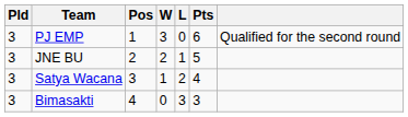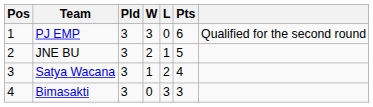 <table class="wikitable">
 <tr>
+<th>Pos</th>
+<th>Team</th>
 <th>Pld</th>
-<th>Team</th>
-<th>Pos</th>
 <th>W</th>
 <th>L</th>
 <th>Pts</th>
 <th></th>
 </tr>
 <tr>
+<td>1</td>
+<td><a href='#'>PJ EMP</a></td>
 <td>3</td>
-<td><a href='#'>PJ EMP</a></td>
-<td>1</td>
 <td>3</td>
 <td>0</td>
 <td>6</td>
 <td>Qualified for the second round</td>
 </tr>
 <tr>
+<td>2</td>
+<td>JNE BU</td>
 <td>3</td>
-<td>JNE BU</td>
-<td>2</td>
 <td>2</td>
 <td>1</td>
 <td>5</td>
 <td></td>
 </tr>
 <tr>
 <td>3</td>
 <td><a href='#'>Satya Wacana</a></td>
 <td>3</td>
 <td>1</td>
 <td>2</td>
 <td>4</td>
 <td></td>
 </tr>
 <tr>
+<td>4</td>
+<td><a href='#'>Bimasakti</a></td>
 <td>3</td>
-<td><a href='#'>Bimasakti</a></td>
-<td>4</td>
 <td>0</td>
 <td>3</td>
 <td>3</td>
 <td></td>
 </tr>
 </table>
